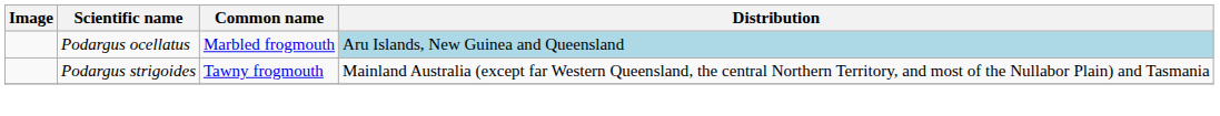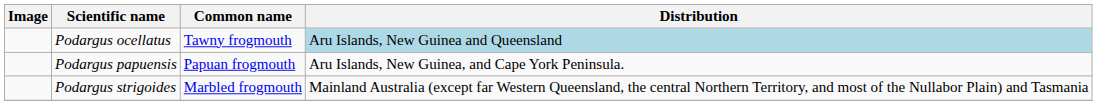 <table class="wikitable">
 <tr>
 <th>Image</th>
 <th>Scientific name</th>
 <th>Common name</th>
 <th>Distribution</th>
 </tr>
 <tr>
 <td></td>
 <td><em>Podargus ocellatus</em> </td>
-<td><a href='#'>Marbled frogmouth</a></td>
+<td><a href='#'>Tawny frogmouth</a></td>
 <td style="background: lightblue;">Aru Islands, New Guinea and Queensland</td>
 </tr>
 <tr>
 <td></td>
+<td><em>Podargus papuensis</em> </td>
+<td><a href='#'>Papuan frogmouth</a></td>
+<td>Aru Islands, New Guinea, and Cape York Peninsula.</td>
+</tr>
+<tr>
+<td></td>
 <td><em>Podargus strigoides</em> </td>
-<td><a href='#'>Tawny frogmouth</a></td>
+<td><a href='#'>Marbled frogmouth</a></td>
 <td>Mainland Australia (except far Western Queensland, the central Northern Territory, and most of the Nullabor Plain) and Tasmania</td>
 </tr>
 <tr>
 </tr>
 </table>
